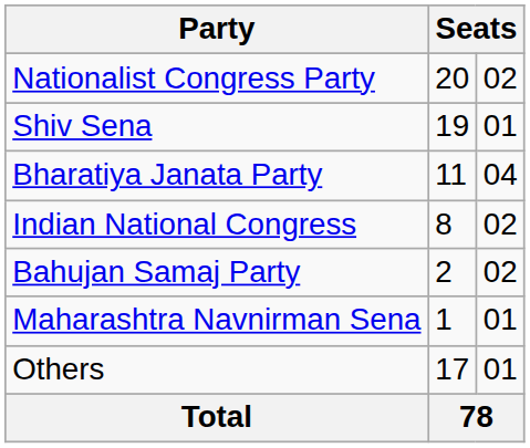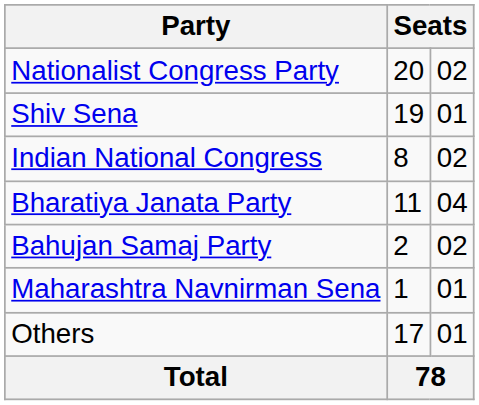 <table class="wikitable">
 <tr>
 <th>Party</th>
 <th colspan="2">Seats</th>
 </tr>
 <tr>
 <td><a href='#'>Nationalist Congress Party</a></td>
 <td>20</td>
 <td> 02</td>
 </tr>
 <tr>
 <td><a href='#'>Shiv Sena</a></td>
 <td>19</td>
 <td> 01</td>
 </tr>
 <tr>
+<td><a href='#'>Indian National Congress</a></td>
+<td>8</td>
+<td> 02</td>
+</tr>
+<tr>
 <td><a href='#'>Bharatiya Janata Party</a></td>
 <td>11</td>
 <td> 04</td>
-</tr>
-<tr>
-<td><a href='#'>Indian National Congress</a></td>
-<td>8</td>
-<td> 02</td>
 </tr>
 <tr>
 <td><a href='#'>Bahujan Samaj Party</a></td>
 <td>2</td>
 <td> 02</td>
 </tr>
 <tr>
 <td><a href='#'>Maharashtra Navnirman Sena</a></td>
 <td>1</td>
 <td> 01</td>
 </tr>
 <tr>
 <td>Others</td>
 <td>17</td>
 <td> 01</td>
 </tr>
 <tr>
 <th><strong>Total</strong></th>
 <th colspan="2">78</th>
 </tr>
 </table>
